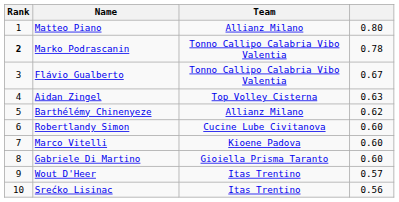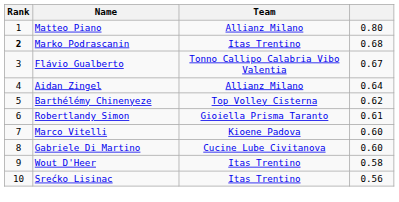 <table class="wikitable" style="text-align:center; font-size:90%">
 <tr>
 <th width=30>Rank</th>
 <th width=180>Name</th>
 <th width=210>Team</th>
 <th width=50></th>
 </tr>
 <tr>
 <td>1</td>
 <td style="text-align:left"> <a href='#'>Matteo Piano</a></td>
 <td><a href='#'>Allianz Milano</a></td>
 <td>0.80</td>
 </tr>
 <tr>
 <td><strong>2</strong></td>
 <td style="text-align:left"> <a href='#'>Marko Podrascanin</a></td>
-<td><a href='#'>Tonno Callipo Calabria Vibo Valentia</a></td>
-<td>0.78</td>
+<td><a href='#'>Itas Trentino</a></td>
+<td>0.68</td>
 </tr>
 <tr>
 <td>3</td>
 <td style="text-align:left"> <a href='#'>Flávio Gualberto</a></td>
 <td><a href='#'>Tonno Callipo Calabria Vibo Valentia</a></td>
 <td>0.67</td>
 </tr>
 <tr>
 <td>4</td>
 <td style="text-align:left"> <a href='#'>Aidan Zingel</a></td>
-<td><a href='#'>Top Volley Cisterna</a></td>
-<td>0.63</td>
+<td><a href='#'>Allianz Milano</a></td>
+<td>0.64</td>
 </tr>
 <tr>
 <td>5</td>
 <td style="text-align:left"> <a href='#'>Barthélémy Chinenyeze</a></td>
-<td><a href='#'>Allianz Milano</a></td>
+<td><a href='#'>Top Volley Cisterna</a></td>
 <td>0.62</td>
 </tr>
 <tr>
 <td>6</td>
 <td style="text-align:left"> <a href='#'>Robertlandy Simon</a></td>
-<td><a href='#'>Cucine Lube Civitanova</a></td>
-<td>0.60</td>
+<td><a href='#'>Gioiella Prisma Taranto</a></td>
+<td>0.61</td>
 </tr>
 <tr>
 <td>7</td>
 <td style="text-align:left"> <a href='#'>Marco Vitelli</a></td>
 <td><a href='#'>Kioene Padova</a></td>
 <td>0.60</td>
 </tr>
 <tr>
 <td>8</td>
 <td style="text-align:left"> <a href='#'>Gabriele Di Martino</a></td>
-<td><a href='#'>Gioiella Prisma Taranto</a></td>
+<td><a href='#'>Cucine Lube Civitanova</a></td>
 <td>0.60</td>
 </tr>
 <tr>
 <td>9</td>
 <td style="text-align:left"> <a href='#'>Wout D'Heer</a></td>
 <td><a href='#'>Itas Trentino</a></td>
-<td>0.57</td>
+<td>0.58</td>
 </tr>
 <tr>
 <td>10</td>
 <td style="text-align:left"> <a href='#'>Srećko Lisinac</a></td>
 <td><a href='#'>Itas Trentino</a></td>
 <td>0.56</td>
 </tr>
 </table>
